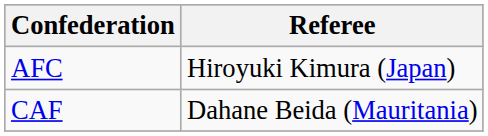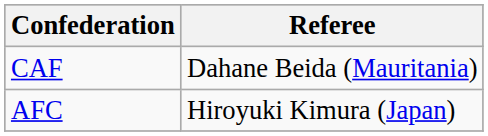 <table class="wikitable">
 <tr>
 <th>Confederation</th>
 <th>Referee</th>
 </tr>
 <tr>
+<td><a href='#'>CAF</a></td>
+<td>Dahane Beida (<a href='#'>Mauritania</a>)</td>
+</tr>
+<tr>
 <td><a href='#'>AFC</a></td>
 <td>Hiroyuki Kimura (<a href='#'>Japan</a>)</td>
 </tr>
-<tr>
-<td><a href='#'>CAF</a></td>
-<td>Dahane Beida (<a href='#'>Mauritania</a>)</td>
-</tr>
 </table>
